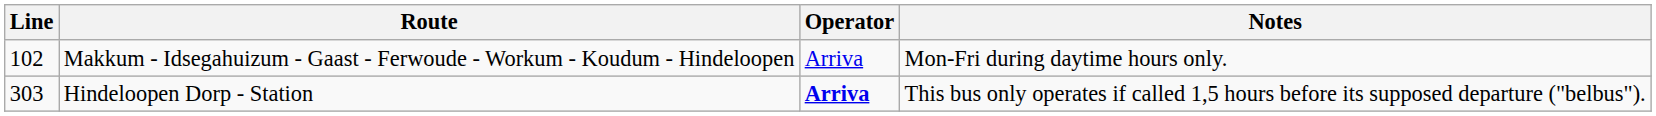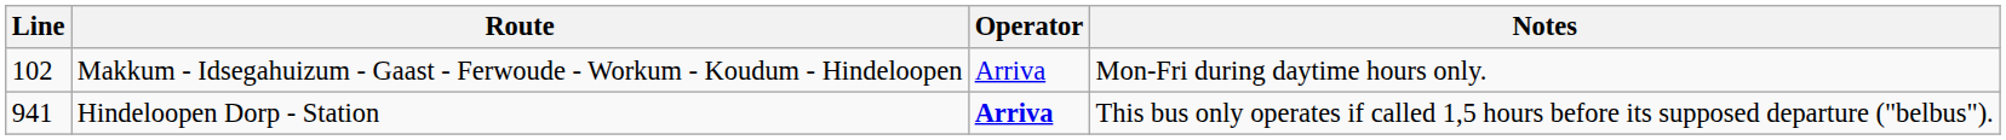 <table class="wikitable">
 <tr>
 <th>Line</th>
 <th>Route</th>
 <th>Operator</th>
 <th>Notes</th>
 </tr>
 <tr>
 <td>102</td>
 <td>Makkum - Idsegahuizum - Gaast - Ferwoude - Workum - Koudum - Hindeloopen</td>
 <td><a href='#'>Arriva</a></td>
 <td>Mon-Fri during daytime hours only.</td>
 </tr>
 <tr>
-<td>303</td>
+<td>941</td>
 <td>Hindeloopen Dorp - Station</td>
 <td><strong><a href='#'>Arriva</a></strong></td>
 <td>This bus only operates if called 1,5 hours before its supposed departure ("belbus").</td>
 </tr>
 </table>
